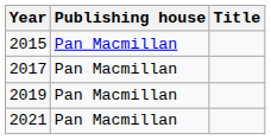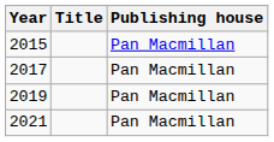 <table class="wikitable">
 <tr>
 <th>Year</th>
+<th>Title</th>
 <th>Publishing house</th>
-<th>Title</th>
 </tr>
 <tr>
 <td>2015</td>
+<td><em></em></td>
 <td><a href='#'>Pan Macmillan</a></td>
-<td><em></em></td>
 </tr>
 <tr>
 <td>2017</td>
+<td><em></em></td>
 <td>Pan Macmillan</td>
-<td><em></em></td>
 </tr>
 <tr>
 <td>2019</td>
+<td><em></em></td>
 <td>Pan Macmillan</td>
-<td><em></em></td>
 </tr>
 <tr>
 <td>2021</td>
+<td><em></em></td>
 <td>Pan Macmillan</td>
-<td><em></em></td>
 </tr>
 </table>
